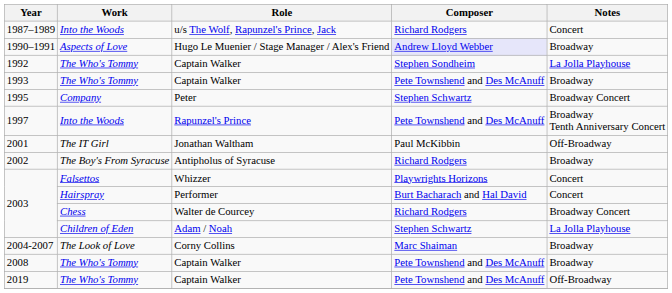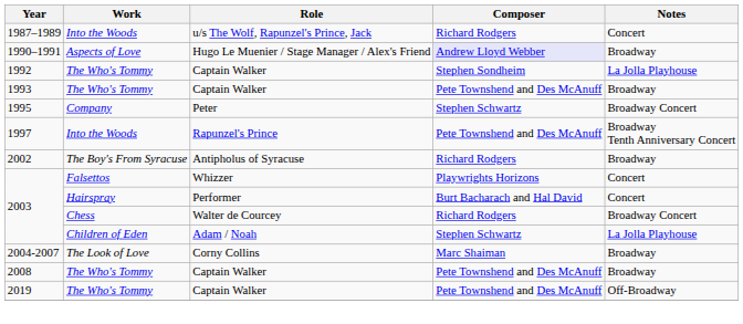 <table class="wikitable" border="1">
 <tr>
 <th>Year</th>
 <th>Work</th>
 <th>Role</th>
 <th>Composer</th>
 <th>Notes</th>
 </tr>
 <tr>
 <td>1987–1989</td>
 <td><em><a href='#'>Into the Woods</a></em></td>
 <td>u/s <a href='#'>The Wolf</a>, <a href='#'>Rapunzel's Prince</a>, <a href='#'>Jack</a></td>
 <td><a href='#'>Richard Rodgers</a></td>
 <td>Concert</td>
 </tr>
 <tr>
 <td>1990–1991</td>
 <td><em><a href='#'>Aspects of Love</a></em></td>
 <td>Hugo Le Muenier / Stage Manager / Alex's Friend</td>
 <td style="background: lavender;"><a href='#'>Andrew Lloyd Webber</a></td>
 <td>Broadway</td>
 </tr>
 <tr>
 <td>1992</td>
 <td><em><a href='#'>The Who's Tommy</a></em></td>
 <td>Captain Walker</td>
 <td><a href='#'>Stephen Sondheim</a></td>
 <td><a href='#'>La Jolla Playhouse</a></td>
 </tr>
 <tr>
 <td>1993</td>
 <td><em><a href='#'>The Who's Tommy</a></em></td>
 <td>Captain Walker</td>
 <td><a href='#'>Pete Townshend</a> and <a href='#'>Des McAnuff</a></td>
 <td>Broadway</td>
 </tr>
 <tr>
 <td>1995</td>
 <td><em><a href='#'>Company</a></em></td>
 <td>Peter</td>
 <td><a href='#'>Stephen Schwartz</a></td>
 <td>Broadway Concert</td>
 </tr>
 <tr>
 <td>1997</td>
 <td><em><a href='#'>Into the Woods</a></em></td>
 <td><a href='#'>Rapunzel's Prince</a></td>
 <td><a href='#'>Pete Townshend</a> and <a href='#'>Des McAnuff</a></td>
 <td>Broadway<br>Tenth Anniversary Concert</td>
-</tr>
-<tr>
-<td>2001</td>
-<td><em>The IT Girl</em></td>
-<td>Jonathan Waltham</td>
-<td>Paul McKibbin</td>
-<td>Off-Broadway</td>
 </tr>
 <tr>
 <td rowspan=1>2002</td>
 <td><em>The Boy's From Syracuse</em></td>
 <td>Antipholus of Syracuse</td>
 <td><a href='#'>Richard Rodgers</a></td>
 <td>Broadway</td>
 </tr>
 <tr>
 <td rowspan=4>2003</td>
 <td><a href='#'><em>Falsettos</em></a></td>
 <td>Whizzer</td>
 <td><a href='#'>Playwrights Horizons</a></td>
 <td>Concert</td>
 </tr>
 <tr>
 <td><a href='#'><em>Hairspray</em></a></td>
 <td>Performer</td>
 <td><a href='#'>Burt Bacharach</a> and <a href='#'>Hal David</a></td>
 <td>Concert</td>
 </tr>
 <tr>
 <td><a href='#'><em>Chess</em></a></td>
 <td>Walter de Courcey</td>
 <td><a href='#'>Richard Rodgers</a></td>
 <td>Broadway Concert</td>
 </tr>
 <tr>
 <td><em><a href='#'>Children of Eden</a></em></td>
 <td><a href='#'>Adam</a> / <a href='#'>Noah</a></td>
 <td><a href='#'>Stephen Schwartz</a></td>
 <td><a href='#'>La Jolla Playhouse</a></td>
 </tr>
 <tr>
 <td>2004-2007</td>
 <td><em>The Look of Love</em></td>
 <td>Corny Collins</td>
 <td><a href='#'>Marc Shaiman</a></td>
 <td>Broadway</td>
 </tr>
 <tr>
 <td>2008</td>
 <td><em><a href='#'>The Who's Tommy</a></em></td>
 <td>Captain Walker</td>
 <td><a href='#'>Pete Townshend</a> and <a href='#'>Des McAnuff</a></td>
 <td>Broadway</td>
 </tr>
 <tr>
 <td>2019</td>
 <td><em><a href='#'>The Who's Tommy</a></em></td>
 <td>Captain Walker</td>
 <td><a href='#'>Pete Townshend</a> and <a href='#'>Des McAnuff</a></td>
 <td>Off-Broadway</td>
 </tr>
 <tr>
 </tr>
 </table>
